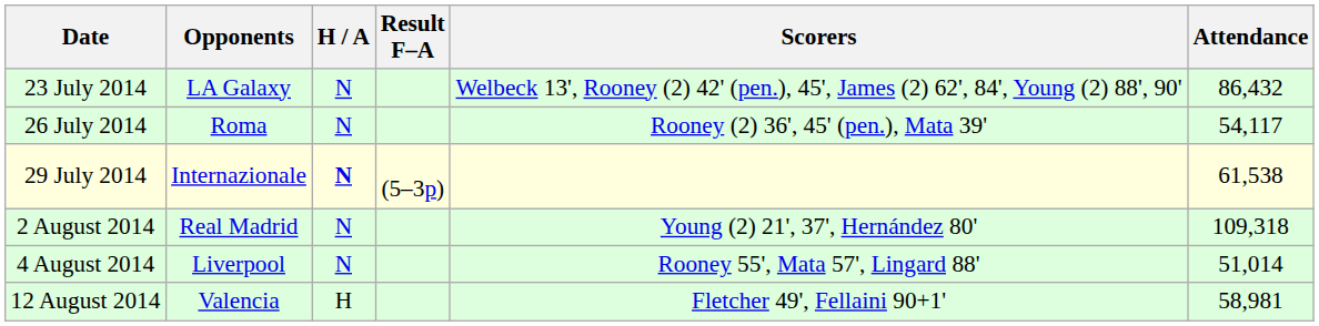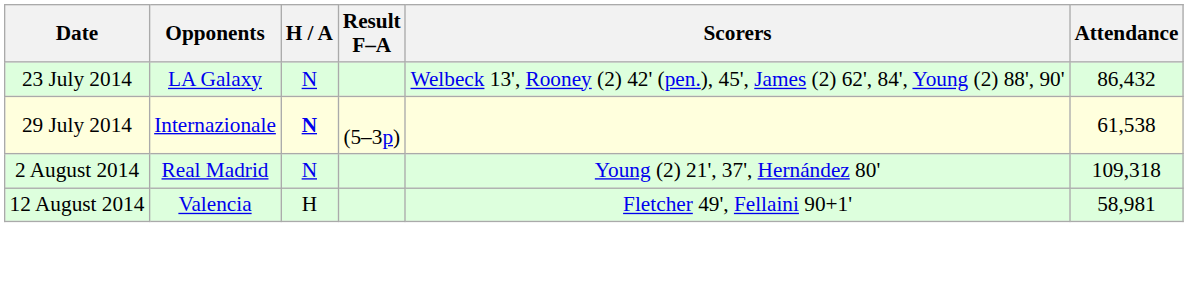 <table class="wikitable" style="text-align:center">
 <tr>
 <th>Date</th>
 <th>Opponents</th>
 <th>H / A</th>
 <th>Result<br>F–A</th>
 <th>Scorers</th>
 <th>Attendance</th>
 </tr>
 <tr bgcolor="#ddffdd">
 <td>23 July 2014</td>
 <td><a href='#'>LA Galaxy</a></td>
 <td><a href='#'>N</a></td>
 <td></td>
 <td><a href='#'>Welbeck</a> 13', <a href='#'>Rooney</a> (2) 42' (<a href='#'>pen.</a>), 45', <a href='#'>James</a> (2) 62', 84', <a href='#'>Young</a> (2) 88', 90'</td>
 <td>86,432</td>
-</tr>
-<tr bgcolor="#ddffdd">
-<td>26 July 2014</td>
-<td><a href='#'>Roma</a></td>
-<td><a href='#'>N</a></td>
-<td></td>
-<td><a href='#'>Rooney</a> (2) 36', 45' (<a href='#'>pen.</a>), <a href='#'>Mata</a> 39'</td>
-<td>54,117</td>
 </tr>
 <tr bgcolor="#ffffdd">
 <td>29 July 2014</td>
 <td><a href='#'>Internazionale</a></td>
 <td><strong><a href='#'>N</a></strong></td>
 <td><br>(5–3<a href='#'>p</a>)</td>
 <td></td>
 <td>61,538</td>
 </tr>
 <tr bgcolor="#ddffdd">
 <td>2 August 2014</td>
 <td><a href='#'>Real Madrid</a></td>
 <td><a href='#'>N</a></td>
 <td></td>
 <td><a href='#'>Young</a> (2) 21', 37', <a href='#'>Hernández</a> 80'</td>
 <td>109,318</td>
 </tr>
 <tr bgcolor="#ddffdd">
-<td>4 August 2014</td>
-<td><a href='#'>Liverpool</a></td>
-<td><a href='#'>N</a></td>
-<td></td>
-<td><a href='#'>Rooney</a> 55', <a href='#'>Mata</a> 57', <a href='#'>Lingard</a> 88'</td>
-<td>51,014</td>
-</tr>
-<tr bgcolor="#ddffdd">
 <td>12 August 2014</td>
 <td><a href='#'>Valencia</a></td>
 <td>H</td>
 <td></td>
 <td><a href='#'>Fletcher</a> 49', <a href='#'>Fellaini</a> 90+1'</td>
 <td>58,981</td>
 </tr>
 </table>
